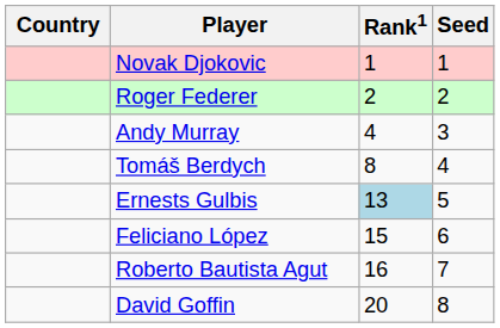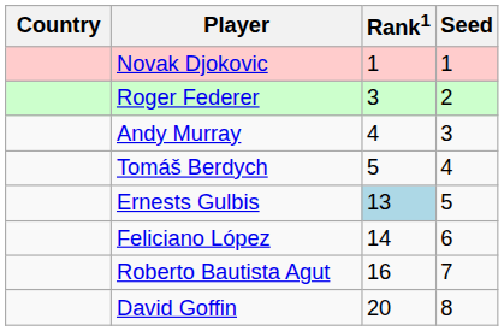 <table class="wikitable">
 <tr>
 <th width="70">Country</th>
 <th width="175">Player</th>
 <th>Rank<sup>1</sup></th>
 <th>Seed</th>
 </tr>
 <tr style="background:#fcc;">
 <td></td>
 <td><a href='#'>Novak Djokovic</a></td>
 <td>1</td>
 <td>1</td>
 </tr>
 <tr style="background:#cfc;">
 <td></td>
 <td><a href='#'>Roger Federer</a></td>
-<td>2</td>
+<td>3</td>
 <td>2</td>
 </tr>
 <tr>
 <td></td>
 <td><a href='#'>Andy Murray</a></td>
 <td>4</td>
 <td>3</td>
 </tr>
 <tr>
 <td></td>
 <td><a href='#'>Tomáš Berdych</a></td>
-<td>8</td>
+<td>5</td>
 <td>4</td>
 </tr>
 <tr>
 <td></td>
 <td><a href='#'>Ernests Gulbis</a></td>
 <td style="background: lightblue;">13</td>
 <td>5</td>
 </tr>
 <tr>
 <td></td>
 <td><a href='#'>Feliciano López</a></td>
-<td>15</td>
+<td>14</td>
 <td>6</td>
 </tr>
 <tr>
 <td></td>
 <td><a href='#'>Roberto Bautista Agut</a></td>
 <td>16</td>
 <td>7</td>
 </tr>
 <tr>
 <td></td>
 <td><a href='#'>David Goffin</a></td>
 <td>20</td>
 <td>8</td>
 </tr>
 </table>
